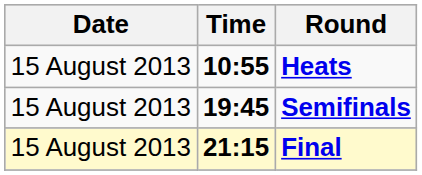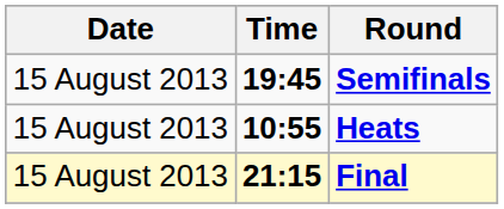 <table class="wikitable">
 <tr>
 <th>Date</th>
 <th>Time</th>
 <th>Round</th>
 </tr>
 <tr>
 <td>15 August 2013</td>
-<td><strong>10:55</strong></td>
-<td><strong><a href='#'>Heats</a></strong></td>
+<td><strong>19:45</strong></td>
+<td><strong><a href='#'>Semifinals</a></strong></td>
 </tr>
 <tr>
 <td>15 August 2013</td>
-<td><strong>19:45</strong></td>
-<td><strong><a href='#'>Semifinals</a></strong></td>
+<td><strong>10:55</strong></td>
+<td><strong><a href='#'>Heats</a></strong></td>
 </tr>
 <tr style=background:lemonchiffon>
 <td>15 August 2013</td>
 <td><strong>21:15</strong></td>
 <td><strong><a href='#'>Final</a></strong></td>
 </tr>
 </table>
